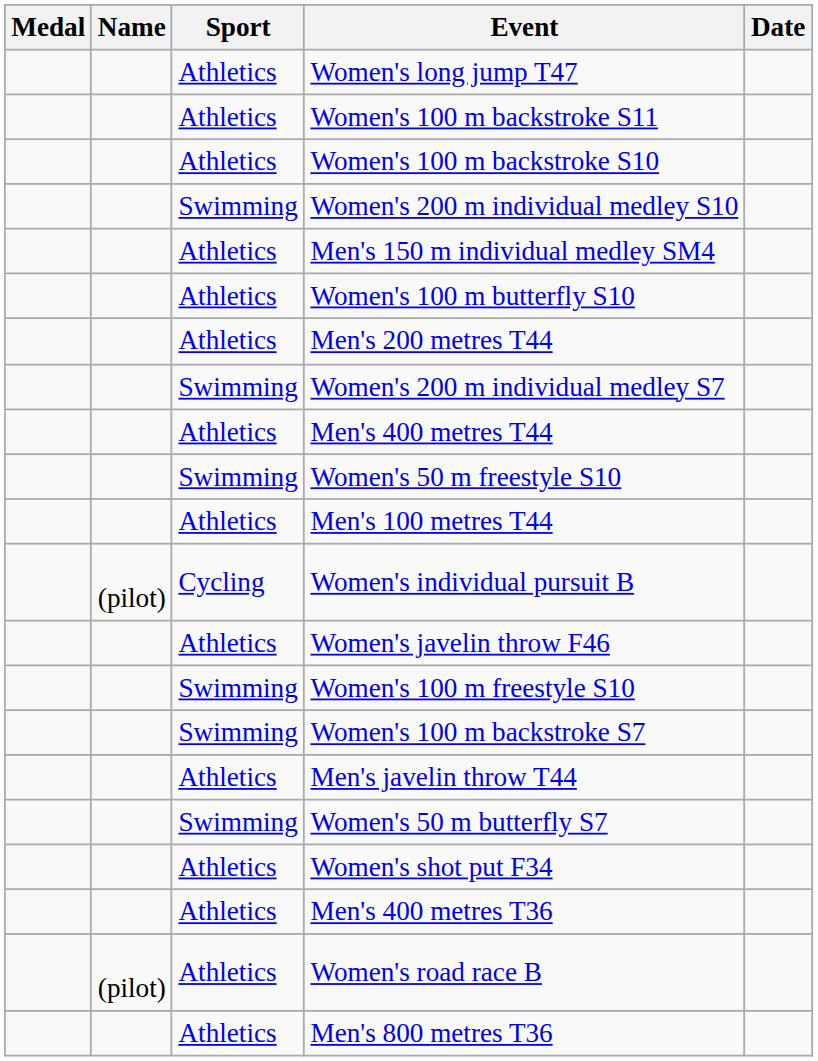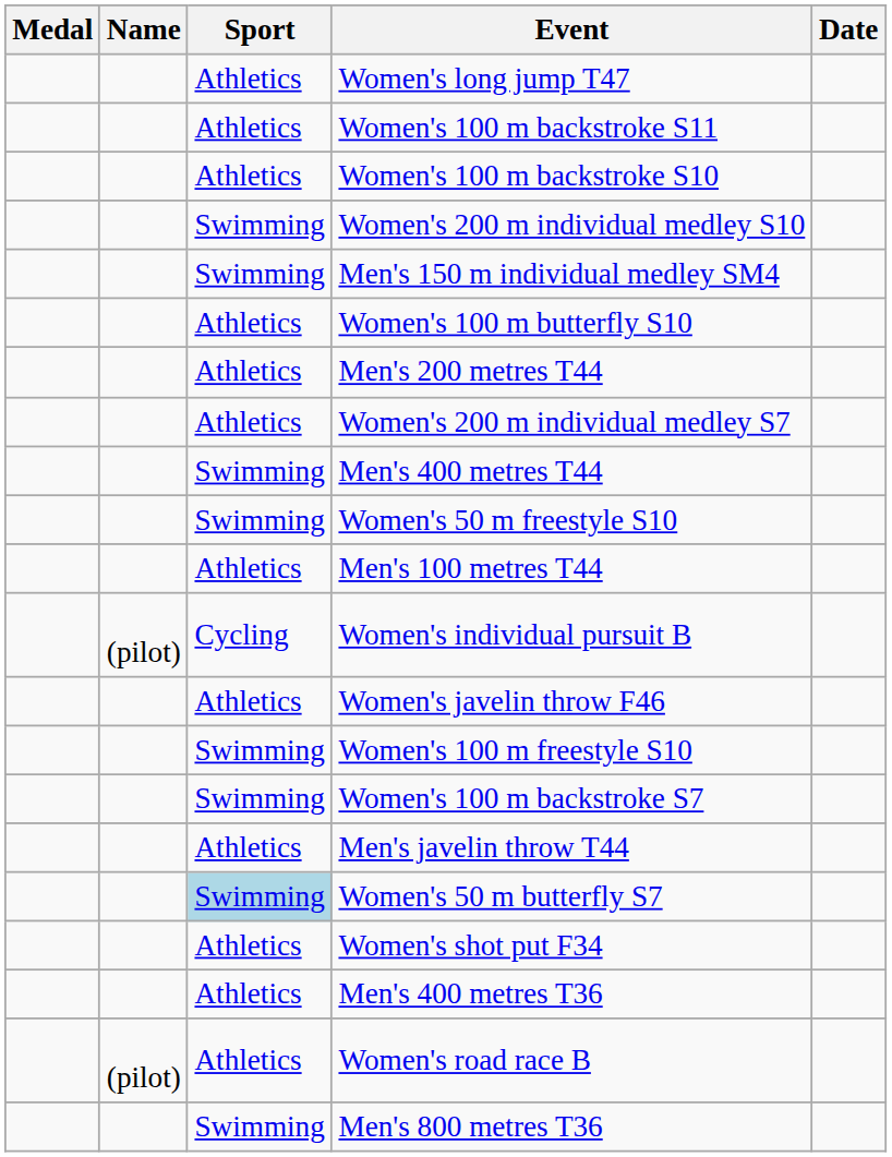 <table class="wikitable sortable" style="font-size: 95%;">
 <tr>
 <th>Medal</th>
 <th>Name</th>
 <th>Sport</th>
 <th>Event</th>
 <th>Date</th>
 </tr>
 <tr>
 <td></td>
 <td></td>
 <td><a href='#'>Athletics</a></td>
 <td><a href='#'>Women's long jump T47</a></td>
 <td></td>
 </tr>
 <tr>
 <td></td>
 <td></td>
 <td><a href='#'>Athletics</a></td>
 <td><a href='#'>Women's 100 m backstroke S11</a></td>
 <td></td>
 </tr>
 <tr>
 <td></td>
 <td></td>
 <td><a href='#'>Athletics</a></td>
 <td><a href='#'>Women's 100 m backstroke S10</a></td>
 <td></td>
 </tr>
 <tr>
 <td></td>
 <td></td>
 <td><a href='#'>Swimming</a></td>
 <td><a href='#'>Women's 200 m individual medley S10</a></td>
 <td></td>
 </tr>
 <tr>
 <td></td>
 <td></td>
-<td><a href='#'>Athletics</a></td>
+<td><a href='#'>Swimming</a></td>
 <td><a href='#'>Men's 150 m individual medley SM4</a></td>
 <td></td>
 </tr>
 <tr>
 <td></td>
 <td></td>
 <td><a href='#'>Athletics</a></td>
 <td><a href='#'>Women's 100 m butterfly S10</a></td>
 <td></td>
 </tr>
 <tr>
 <td></td>
 <td></td>
 <td><a href='#'>Athletics</a></td>
 <td><a href='#'>Men's 200 metres T44</a></td>
 <td></td>
 </tr>
 <tr>
 <td></td>
 <td></td>
-<td><a href='#'>Swimming</a></td>
+<td><a href='#'>Athletics</a></td>
 <td><a href='#'>Women's 200 m individual medley S7</a></td>
 <td></td>
 </tr>
 <tr>
 <td></td>
 <td></td>
-<td><a href='#'>Athletics</a></td>
+<td><a href='#'>Swimming</a></td>
 <td><a href='#'>Men's 400 metres T44</a></td>
 <td></td>
 </tr>
 <tr>
 <td></td>
 <td></td>
 <td><a href='#'>Swimming</a></td>
 <td><a href='#'>Women's 50 m freestyle S10</a></td>
 <td></td>
 </tr>
 <tr>
 <td></td>
 <td></td>
 <td><a href='#'>Athletics</a></td>
 <td><a href='#'>Men's 100 metres T44</a></td>
 <td></td>
 </tr>
 <tr>
 <td></td>
 <td><br> (pilot)</td>
 <td><a href='#'>Cycling</a></td>
 <td><a href='#'>Women's individual pursuit B</a></td>
 <td></td>
 </tr>
 <tr>
 <td></td>
 <td></td>
 <td><a href='#'>Athletics</a></td>
 <td><a href='#'>Women's javelin throw F46</a></td>
 <td></td>
 </tr>
 <tr>
 <td></td>
 <td></td>
 <td><a href='#'>Swimming</a></td>
 <td><a href='#'>Women's 100 m freestyle S10</a></td>
 <td></td>
 </tr>
 <tr>
 <td></td>
 <td></td>
 <td><a href='#'>Swimming</a></td>
 <td><a href='#'>Women's 100 m backstroke S7</a></td>
 <td></td>
 </tr>
 <tr>
 <td></td>
 <td></td>
 <td><a href='#'>Athletics</a></td>
 <td><a href='#'>Men's javelin throw T44</a></td>
 <td></td>
 </tr>
 <tr>
 <td></td>
 <td></td>
-<td><a href='#'>Swimming</a></td>
+<td style="background: lightblue;"><a href='#'>Swimming</a></td>
 <td><a href='#'>Women's 50 m butterfly S7</a></td>
 <td></td>
 </tr>
 <tr>
 <td></td>
 <td></td>
 <td><a href='#'>Athletics</a></td>
 <td><a href='#'>Women's shot put F34</a></td>
 <td></td>
 </tr>
 <tr>
 <td></td>
 <td></td>
 <td><a href='#'>Athletics</a></td>
 <td><a href='#'>Men's 400 metres T36</a></td>
 <td></td>
 </tr>
 <tr>
 <td></td>
 <td><br> (pilot)</td>
 <td><a href='#'>Athletics</a></td>
 <td><a href='#'>Women's road race B</a></td>
 <td></td>
 </tr>
 <tr>
 <td></td>
 <td></td>
-<td><a href='#'>Athletics</a></td>
+<td><a href='#'>Swimming</a></td>
 <td><a href='#'>Men's 800 metres T36</a></td>
 <td></td>
 </tr>
 </table>
